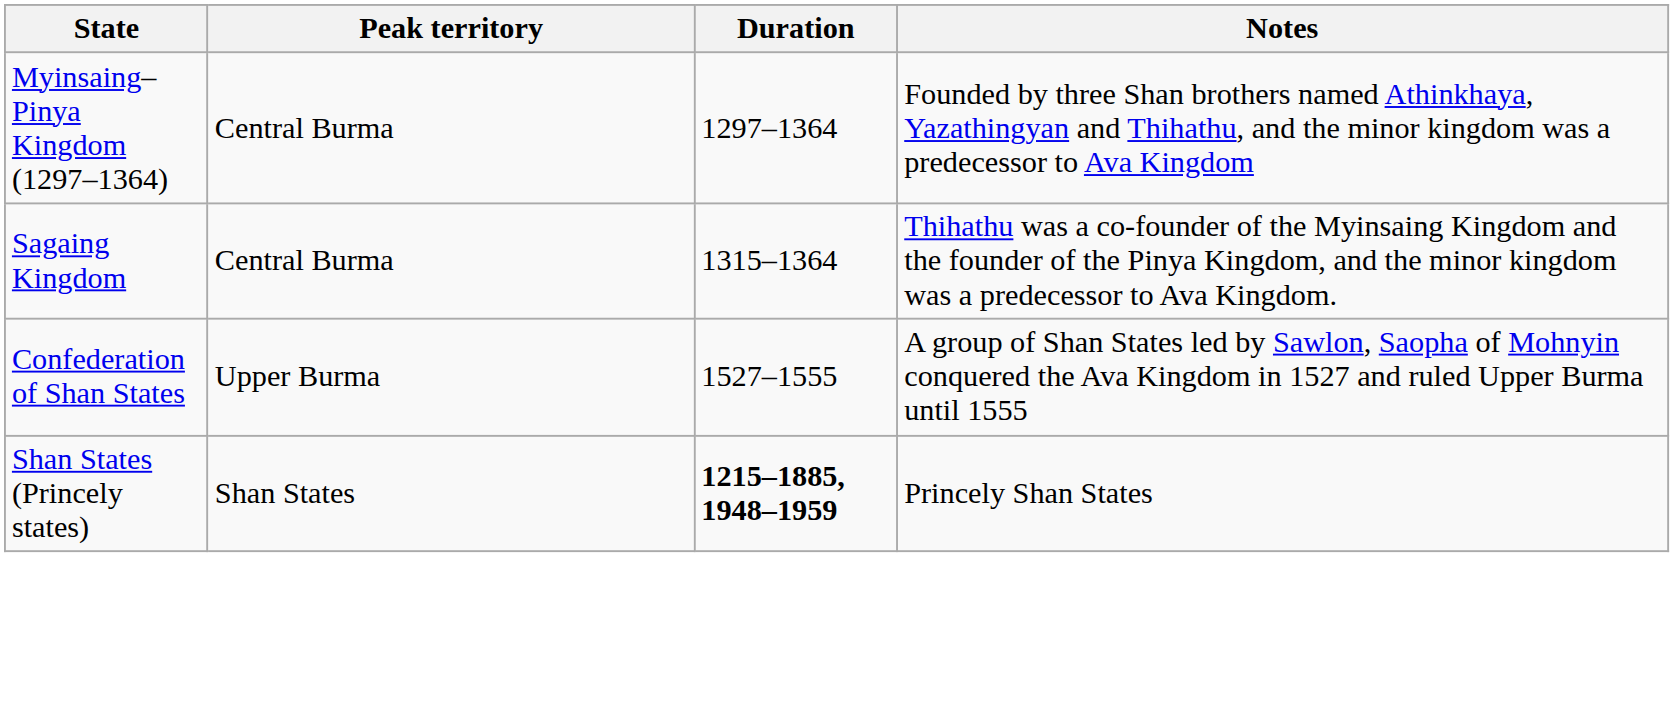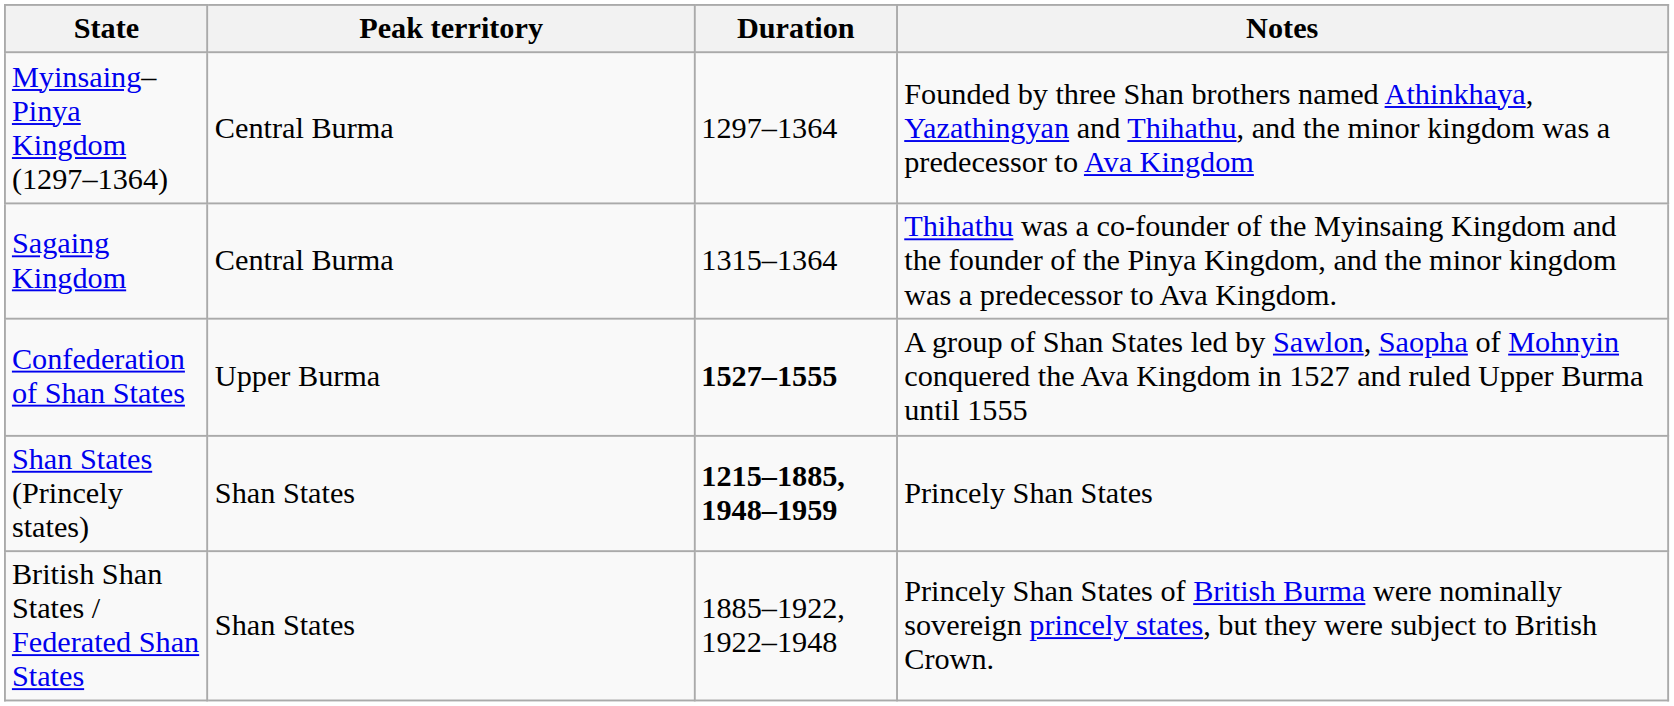 <table class="wikitable">
 <tr>
 <th width="100">State</th>
 <th width="250">Peak territory</th>
 <th width="100">Duration</th>
 <th width="400">Notes</th>
 </tr>
 <tr>
 <td><a href='#'>Myinsaing</a>–<a href='#'>Pinya Kingdom</a> (1297–1364)</td>
 <td>Central Burma</td>
 <td>1297–1364</td>
 <td>Founded by three Shan brothers named <a href='#'>Athinkhaya</a>, <a href='#'>Yazathingyan</a> and <a href='#'>Thihathu</a>, and the minor kingdom was a predecessor to <a href='#'>Ava Kingdom</a></td>
 </tr>
 <tr>
 <td><a href='#'>Sagaing Kingdom</a></td>
 <td>Central Burma</td>
 <td>1315–1364</td>
 <td><a href='#'>Thihathu</a> was a co-founder of the Myinsaing Kingdom and the founder of the Pinya Kingdom, and the minor kingdom was a predecessor to Ava Kingdom.</td>
 </tr>
 <tr>
 <td><a href='#'>Confederation of Shan States</a></td>
 <td>Upper Burma</td>
-<td>1527–1555</td>
+<td><strong>1527–1555</strong></td>
 <td>A group of Shan States led by <a href='#'>Sawlon</a>, <a href='#'>Saopha</a> of <a href='#'>Mohnyin</a> conquered the Ava Kingdom in 1527 and ruled Upper Burma until 1555</td>
 </tr>
 <tr>
 <td><a href='#'>Shan States</a> (Princely states)</td>
 <td>Shan States</td>
 <td><strong>1215–1885, 1948–1959</strong></td>
 <td>Princely Shan States</td>
 </tr>
+<tr>
+<td>British Shan States / <a href='#'>Federated Shan States</a></td>
+<td>Shan States</td>
+<td>1885–1922, 1922–1948</td>
+<td>Princely Shan States of <a href='#'>British Burma</a> were nominally sovereign <a href='#'>princely states</a>, but they were subject to British Crown.</td>
+</tr>
 </table>
